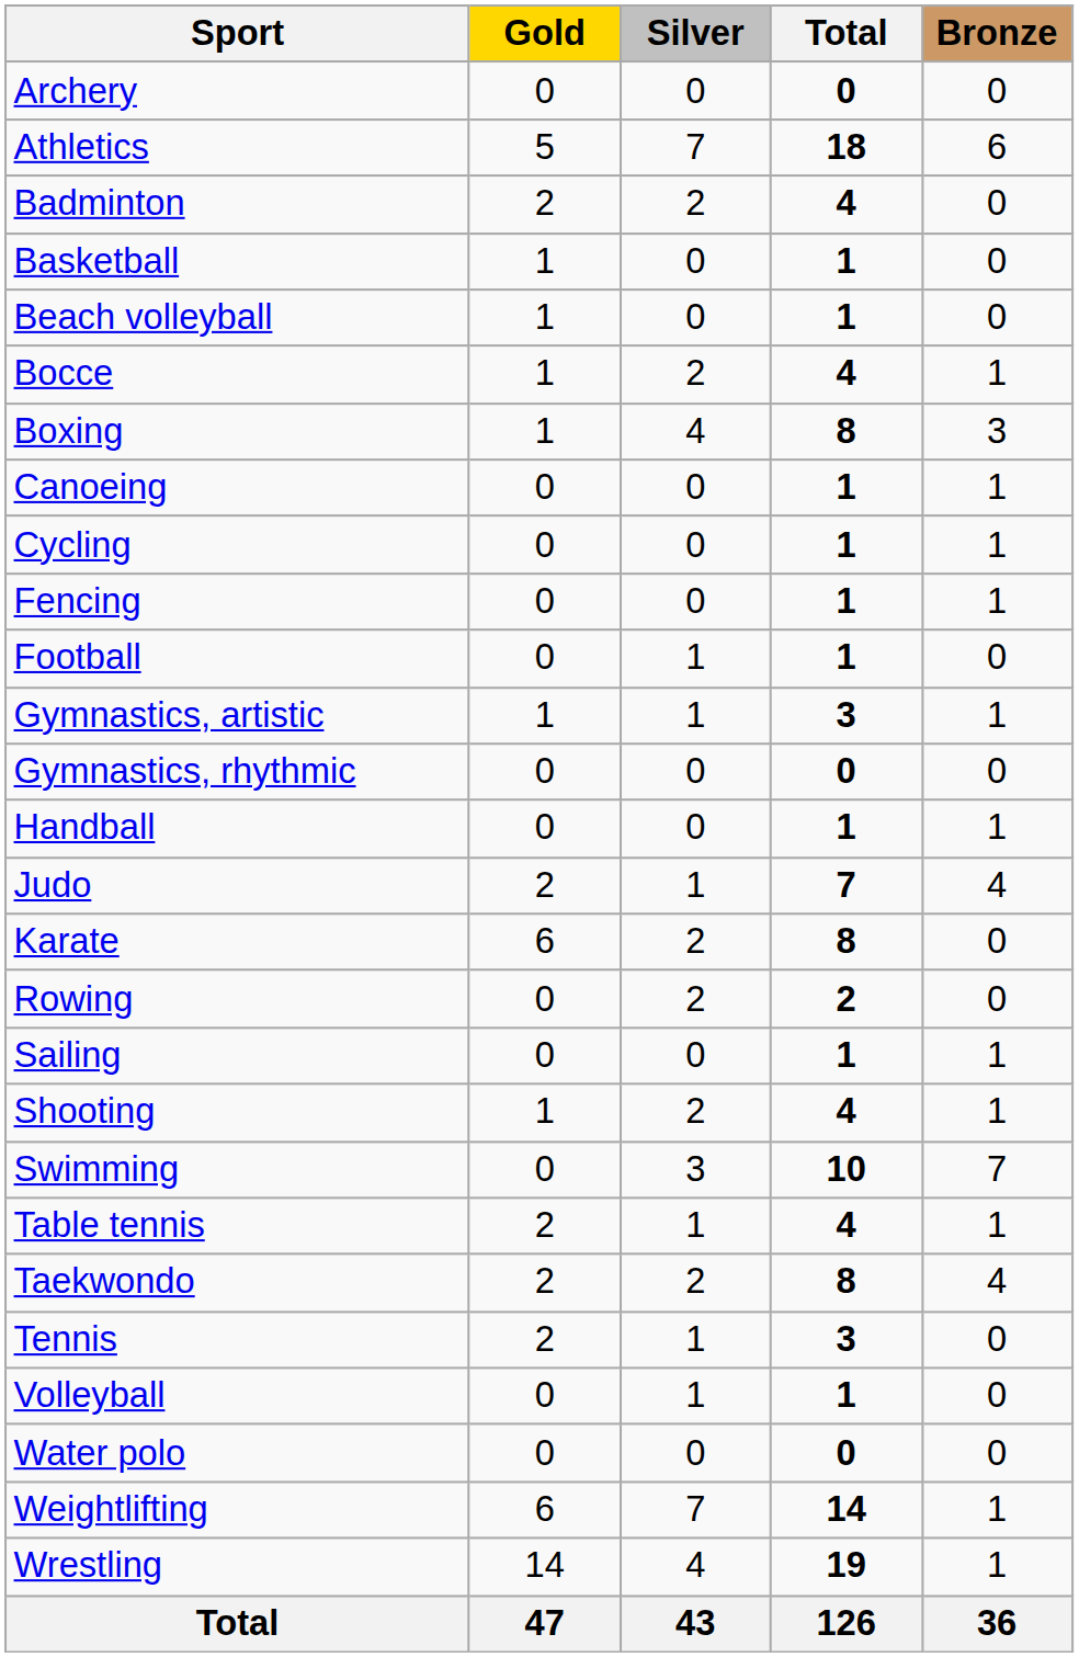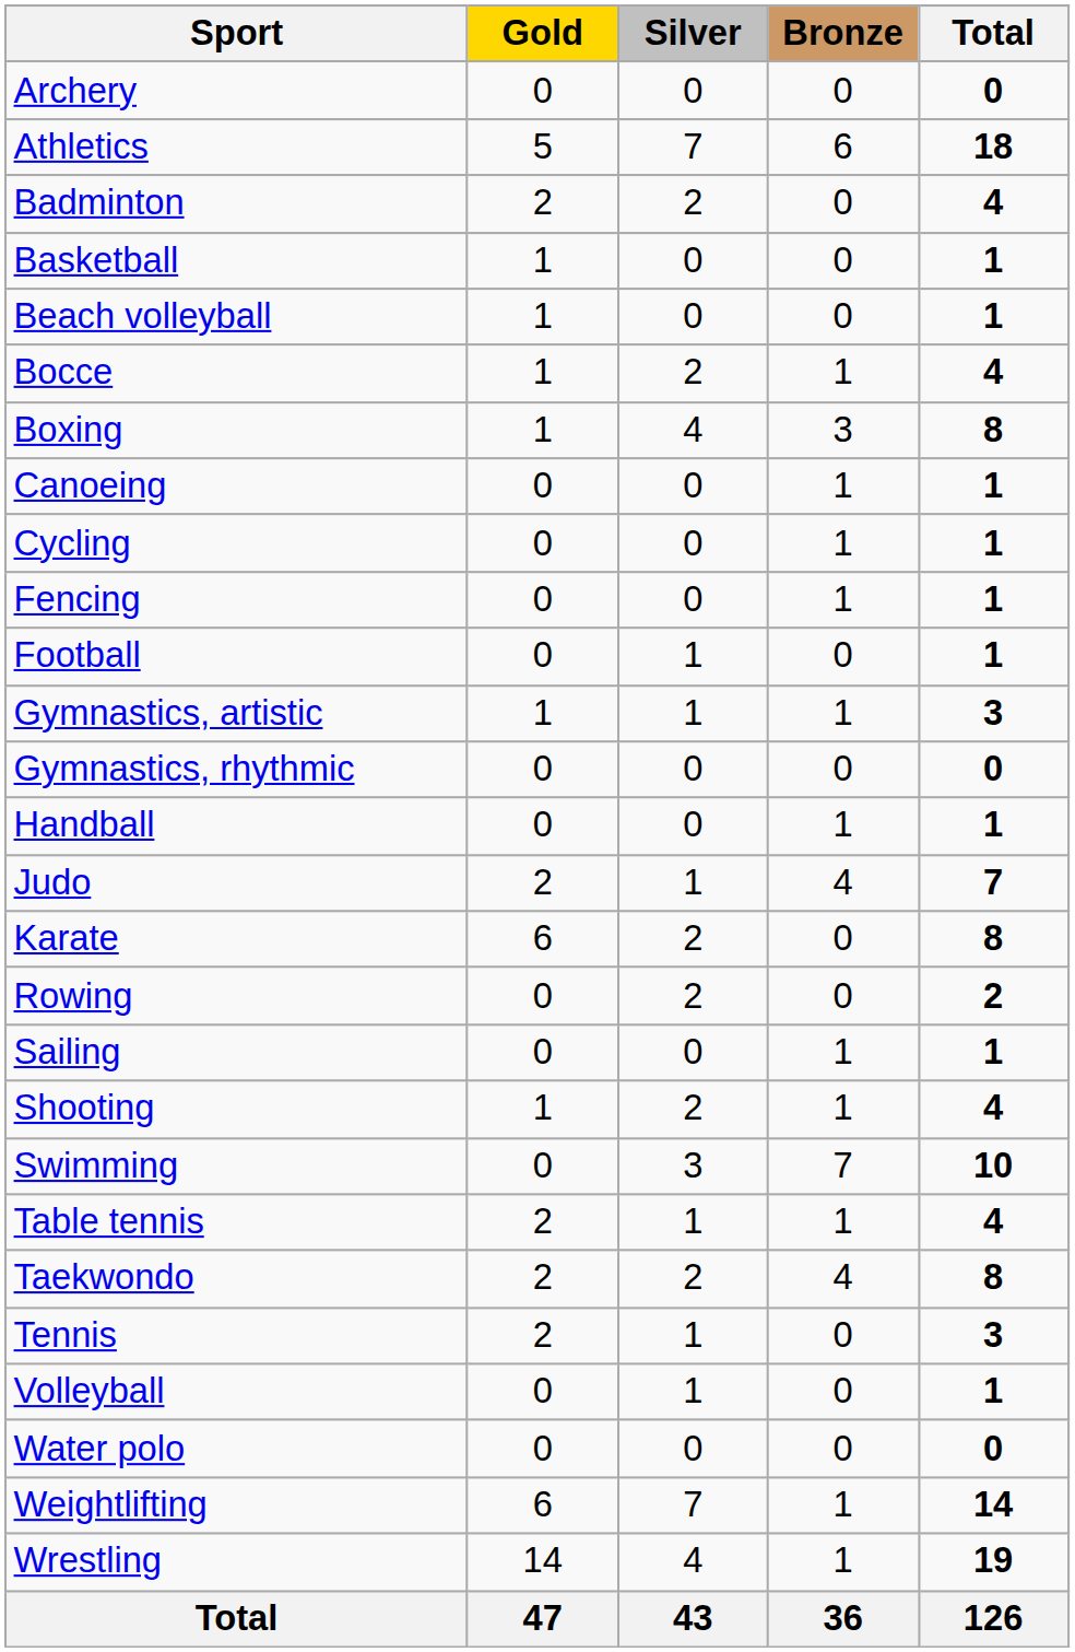 <table class="wikitable" style="text-align:center;">
 <tr>
 <th width=200>Sport</th>
 <td bgcolor=gold width=60><strong>Gold</strong></td>
 <td bgcolor=silver width=60><strong>Silver</strong></td>
+<td bgcolor=#cc9966 width=60><strong>Bronze</strong></td>
 <th width=60>Total</th>
-<td bgcolor=#cc9966 width=60><strong>Bronze</strong></td>
 </tr>
 <tr>
 <td align=left><a href='#'>Archery</a></td>
 <td>0</td>
 <td>0</td>
+<td>0</td>
 <td><strong>0</strong></td>
-<td>0</td>
 </tr>
 <tr>
 <td align=left><a href='#'>Athletics</a></td>
 <td>5</td>
 <td>7</td>
+<td>6</td>
 <td><strong>18</strong></td>
-<td>6</td>
 </tr>
 <tr>
 <td align=left><a href='#'>Badminton</a></td>
 <td>2</td>
 <td>2</td>
+<td>0</td>
 <td><strong>4</strong></td>
-<td>0</td>
 </tr>
 <tr>
 <td align=left><a href='#'>Basketball</a></td>
 <td>1</td>
 <td>0</td>
+<td>0</td>
 <td><strong>1</strong></td>
-<td>0</td>
 </tr>
 <tr>
 <td align=left><a href='#'>Beach volleyball</a></td>
 <td>1</td>
 <td>0</td>
+<td>0</td>
 <td><strong>1</strong></td>
-<td>0</td>
 </tr>
 <tr>
 <td align=left><a href='#'>Bocce</a></td>
 <td>1</td>
 <td>2</td>
+<td>1</td>
 <td><strong>4</strong></td>
-<td>1</td>
 </tr>
 <tr>
 <td align=left><a href='#'>Boxing</a></td>
 <td>1</td>
 <td>4</td>
+<td>3</td>
 <td><strong>8</strong></td>
-<td>3</td>
 </tr>
 <tr>
 <td align=left><a href='#'>Canoeing</a></td>
 <td>0</td>
 <td>0</td>
+<td>1</td>
 <td><strong>1</strong></td>
-<td>1</td>
 </tr>
 <tr>
 <td align=left><a href='#'>Cycling</a></td>
 <td>0</td>
 <td>0</td>
+<td>1</td>
 <td><strong>1</strong></td>
-<td>1</td>
 </tr>
 <tr>
 <td align=left><a href='#'>Fencing</a></td>
 <td>0</td>
 <td>0</td>
+<td>1</td>
 <td><strong>1</strong></td>
-<td>1</td>
 </tr>
 <tr>
 <td align=left><a href='#'>Football</a></td>
 <td>0</td>
 <td>1</td>
+<td>0</td>
 <td><strong>1</strong></td>
-<td>0</td>
 </tr>
 <tr>
 <td align=left><a href='#'>Gymnastics, artistic</a></td>
 <td>1</td>
 <td>1</td>
+<td>1</td>
 <td><strong>3</strong></td>
-<td>1</td>
 </tr>
 <tr>
 <td align=left><a href='#'>Gymnastics, rhythmic</a></td>
 <td>0</td>
 <td>0</td>
+<td>0</td>
 <td><strong>0</strong></td>
-<td>0</td>
 </tr>
 <tr>
 <td align=left><a href='#'>Handball</a></td>
 <td>0</td>
 <td>0</td>
+<td>1</td>
 <td><strong>1</strong></td>
-<td>1</td>
 </tr>
 <tr>
 <td align=left><a href='#'>Judo</a></td>
 <td>2</td>
 <td>1</td>
+<td>4</td>
 <td><strong>7</strong></td>
-<td>4</td>
 </tr>
 <tr>
 <td align=left><a href='#'>Karate</a></td>
 <td>6</td>
 <td>2</td>
+<td>0</td>
 <td><strong>8</strong></td>
-<td>0</td>
 </tr>
 <tr>
 <td align=left><a href='#'>Rowing</a></td>
 <td>0</td>
 <td>2</td>
+<td>0</td>
 <td><strong>2</strong></td>
-<td>0</td>
 </tr>
 <tr>
 <td align=left><a href='#'>Sailing</a></td>
 <td>0</td>
 <td>0</td>
+<td>1</td>
 <td><strong>1</strong></td>
-<td>1</td>
 </tr>
 <tr>
 <td align=left><a href='#'>Shooting</a></td>
 <td>1</td>
 <td>2</td>
+<td>1</td>
 <td><strong>4</strong></td>
-<td>1</td>
 </tr>
 <tr>
 <td align=left><a href='#'>Swimming</a></td>
 <td>0</td>
 <td>3</td>
+<td>7</td>
 <td><strong>10</strong></td>
-<td>7</td>
 </tr>
 <tr>
 <td align=left><a href='#'>Table tennis</a></td>
 <td>2</td>
 <td>1</td>
+<td>1</td>
 <td><strong>4</strong></td>
-<td>1</td>
 </tr>
 <tr>
 <td align=left><a href='#'>Taekwondo</a></td>
 <td>2</td>
 <td>2</td>
+<td>4</td>
 <td><strong>8</strong></td>
-<td>4</td>
 </tr>
 <tr>
 <td align=left><a href='#'>Tennis</a></td>
 <td>2</td>
 <td>1</td>
+<td>0</td>
 <td><strong>3</strong></td>
-<td>0</td>
 </tr>
 <tr>
 <td align=left><a href='#'>Volleyball</a></td>
 <td>0</td>
 <td>1</td>
+<td>0</td>
 <td><strong>1</strong></td>
-<td>0</td>
 </tr>
 <tr>
 <td align=left><a href='#'>Water polo</a></td>
 <td>0</td>
 <td>0</td>
+<td>0</td>
 <td><strong>0</strong></td>
-<td>0</td>
 </tr>
 <tr>
 <td align=left><a href='#'>Weightlifting</a></td>
 <td>6</td>
 <td>7</td>
+<td>1</td>
 <td><strong>14</strong></td>
-<td>1</td>
 </tr>
 <tr>
 <td align=left><a href='#'>Wrestling</a></td>
 <td>14</td>
 <td>4</td>
+<td>1</td>
 <td><strong>19</strong></td>
-<td>1</td>
 </tr>
 <tr>
 <th>Total</th>
 <th>47</th>
 <th>43</th>
+<th>36</th>
 <th>126</th>
-<th>36</th>
 </tr>
 </table>
